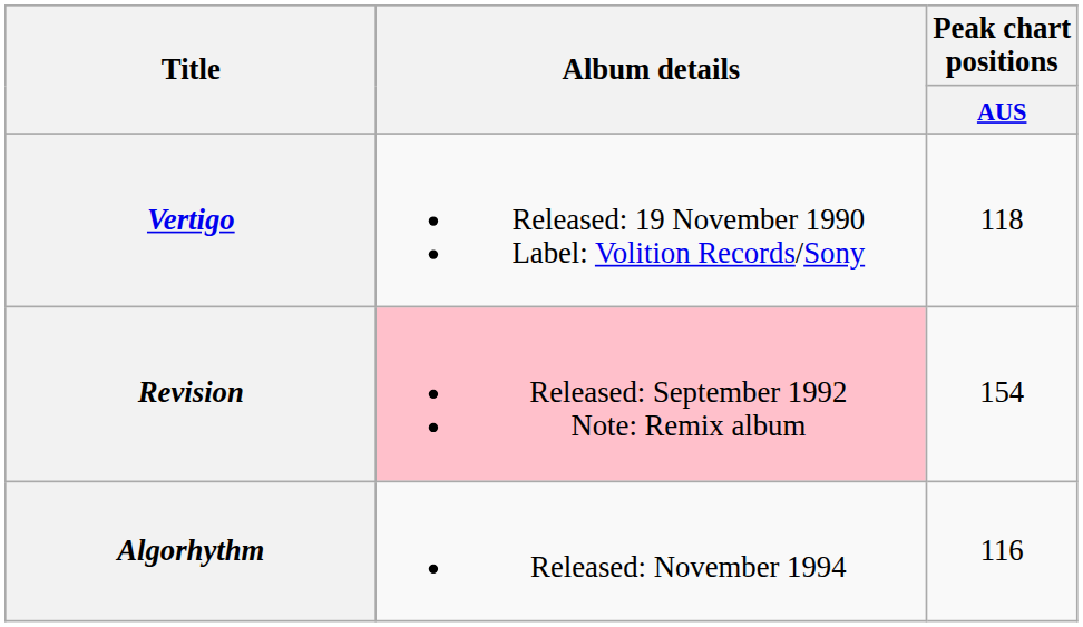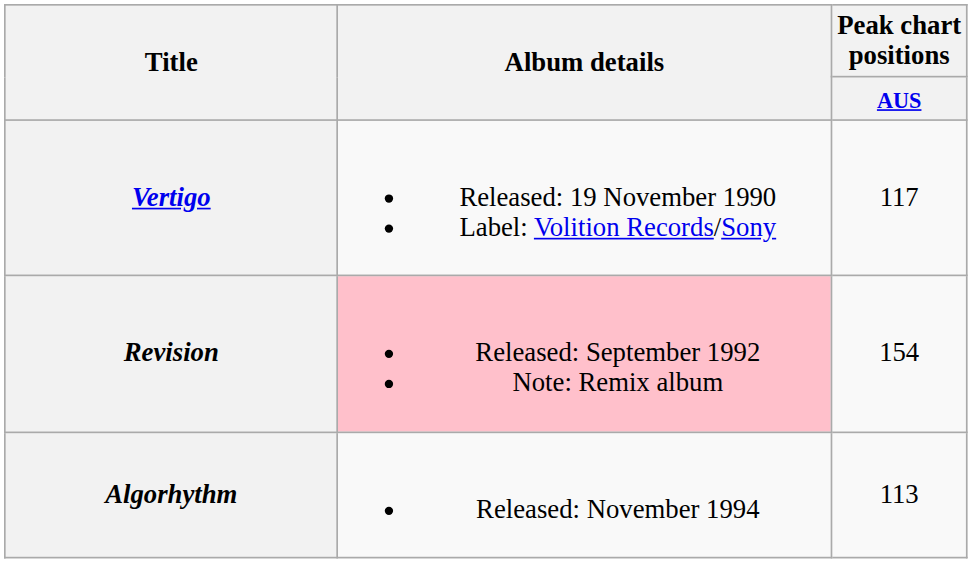 <table class="wikitable plainrowheaders" style="text-align:center;" border="1">
 <tr>
 <th scope="col" rowspan="2" style="width:12em;">Title</th>
 <th scope="col" rowspan="2" style="width:18em;">Album details</th>
 <th scope="col" colspan="1">Peak chart<br>positions</th>
 </tr>
 <tr>
 <th scope="col" style="text-align:center;"><small><a href='#'>AUS</a><br></small></th>
 </tr>
 <tr>
 <th scope="row"><em><a href='#'>Vertigo</a></em></th>
 <td><br><ul><li>Released: 19 November 1990</li><li>Label: <a href='#'>Volition Records</a>/<a href='#'>Sony</a></li></ul></td>
-<td align="center">118</td>
+<td align="center">117</td>
 </tr>
 <tr>
 <th scope="row"><em>Revision</em></th>
 <td style="background: pink;"><br><ul><li>Released: September 1992</li><li>Note: Remix album</li></ul></td>
 <td align="center">154</td>
 </tr>
 <tr>
 <th scope="row"><em>Algorhythm</em></th>
 <td><br><ul><li>Released: November 1994</li></ul></td>
-<td align="center">116</td>
+<td align="center">113</td>
 </tr>
 </table>
